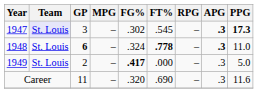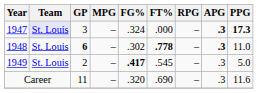 <table class="wikitable sortable" style="font-size:95%; text-align:right;">
 <tr>
 <th>Year</th>
 <th>Team</th>
 <th>GP</th>
 <th>MPG</th>
 <th>FG%</th>
 <th>FT%</th>
 <th>RPG</th>
 <th>APG</th>
 <th>PPG</th>
 </tr>
 <tr>
 <td style="text-align:left;"><a href='#'>1947</a></td>
 <td style="background: lavender; text-align:left;"><a href='#'>St. Louis</a></td>
 <td>3</td>
 <td>–</td>
-<td>.302</td>
-<td>.545</td>
+<td>.324</td>
+<td>.000</td>
 <td>–</td>
 <td><strong>.3</strong></td>
 <td><strong>17.3</strong></td>
 </tr>
 <tr>
 <td style="text-align:left;"><a href='#'>1948</a></td>
 <td style="text-align:left;"><a href='#'>St. Louis</a></td>
 <td><strong>6</strong></td>
 <td>–</td>
-<td>.324</td>
+<td>.302</td>
 <td><strong>.778</strong></td>
 <td>–</td>
 <td><strong>.3</strong></td>
 <td>11.0</td>
 </tr>
 <tr>
 <td style="text-align:left;"><a href='#'>1949</a></td>
 <td style="text-align:left;"><a href='#'>St. Louis</a></td>
 <td>2</td>
 <td>–</td>
 <td><strong>.417</strong></td>
-<td>.000</td>
+<td>.545</td>
 <td>–</td>
 <td>.3</td>
 <td>5.0</td>
 </tr>
 <tr>
 <td style="text-align:center;" colspan="2">Career</td>
 <td>11</td>
 <td>–</td>
 <td>.320</td>
 <td>.690</td>
 <td>–</td>
 <td>.3</td>
 <td>11.6</td>
 </tr>
 <tr>
 </tr>
 </table>
